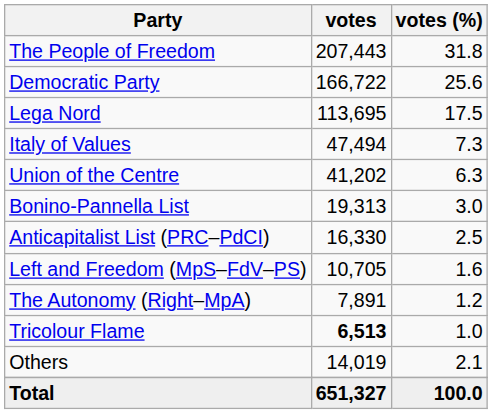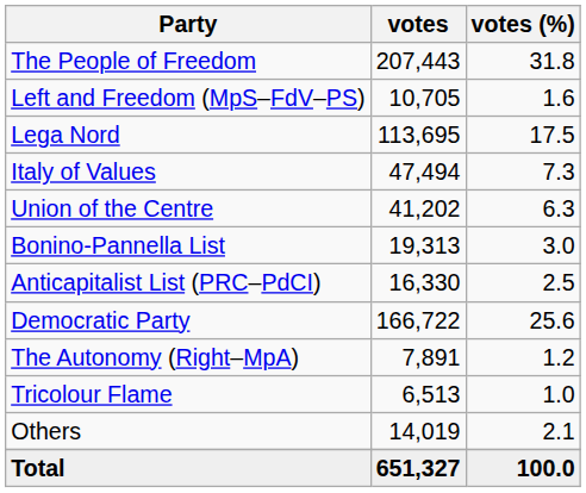 <table class="wikitable" style="font-size:95%">
 <tr bgcolor="EFEFEF">
 <th>Party</th>
 <th>votes</th>
 <th>votes (%)</th>
 </tr>
 <tr>
 <td><a href='#'>The People of Freedom</a></td>
 <td align=right valign=top>207,443</td>
 <td align=right valign=top>31.8</td>
 </tr>
 <tr>
-<td><a href='#'>Democratic Party</a></td>
-<td align=right>166,722</td>
-<td align=right>25.6</td>
+<td><a href='#'>Left and Freedom</a> (<a href='#'>MpS</a>–<a href='#'>FdV</a>–<a href='#'>PS</a>)</td>
+<td align=right>10,705</td>
+<td align=right>1.6</td>
 </tr>
 <tr>
 <td><a href='#'>Lega Nord</a></td>
 <td align=right>113,695</td>
 <td align=right>17.5</td>
 </tr>
 <tr>
 <td><a href='#'>Italy of Values</a></td>
 <td align=right>47,494</td>
 <td align=right>7.3</td>
 </tr>
 <tr>
 <td><a href='#'>Union of the Centre</a></td>
 <td align=right>41,202</td>
 <td align=right>6.3</td>
 </tr>
 <tr>
 <td><a href='#'>Bonino-Pannella List</a></td>
 <td align=right>19,313</td>
 <td align=right>3.0</td>
 </tr>
 <tr>
 <td><a href='#'>Anticapitalist List</a> (<a href='#'>PRC</a>–<a href='#'>PdCI</a>)</td>
 <td align=right>16,330</td>
 <td align=right>2.5</td>
 </tr>
 <tr>
-<td><a href='#'>Left and Freedom</a> (<a href='#'>MpS</a>–<a href='#'>FdV</a>–<a href='#'>PS</a>)</td>
-<td align=right>10,705</td>
-<td align=right>1.6</td>
+<td><a href='#'>Democratic Party</a></td>
+<td align=right>166,722</td>
+<td align=right>25.6</td>
 </tr>
 <tr>
 <td><a href='#'>The Autonomy</a> (<a href='#'>Right</a>–<a href='#'>MpA</a>)</td>
 <td align=right>7,891</td>
 <td align=right>1.2</td>
 </tr>
 <tr>
 <td><a href='#'>Tricolour Flame</a></td>
-<td align=right><strong>6,513</strong></td>
+<td align=right>6,513</td>
 <td align=right>1.0</td>
 </tr>
 <tr>
 <td>Others</td>
 <td align=right>14,019</td>
 <td align=right>2.1</td>
 </tr>
 <tr>
 </tr>
 <tr bgcolor="EFEFEF">
 <td><strong>Total</strong></td>
 <td align=right><strong>651,327</strong></td>
 <td align=right><strong>100.0</strong></td>
 </tr>
 </table>
